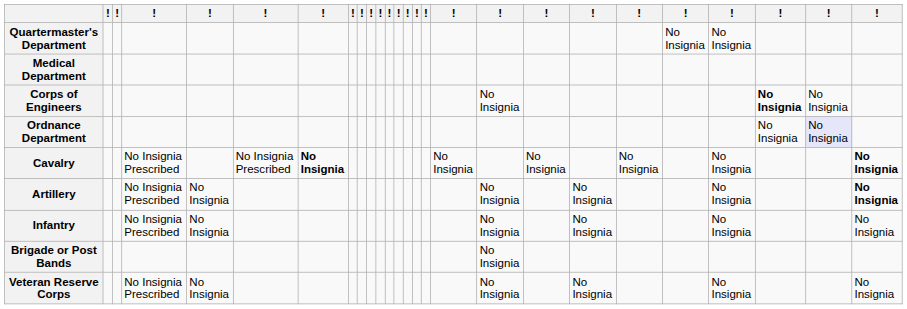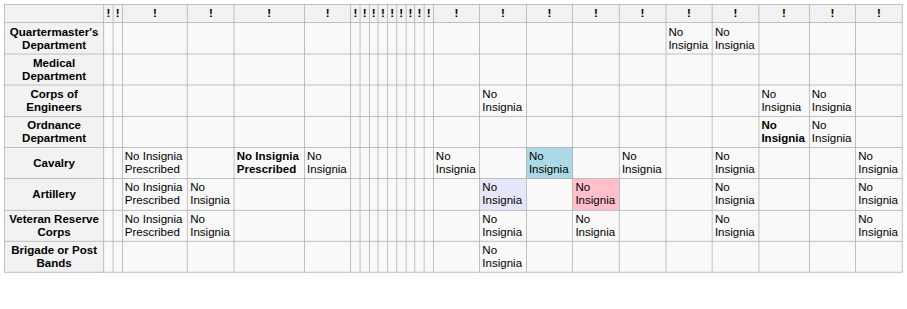 <table class="wikitable">
 <tr>
 <th></th>
 <th>!<small></small></th>
 <th>!<small></small></th>
 <th>!<small></small></th>
 <th>!<small></small></th>
 <th>!<small></small></th>
 <th>!<small></small></th>
 <th>!<small></small></th>
 <th>!<small></small></th>
 <th>!<small></small></th>
 <th>!<small></small></th>
 <th>!<small></small></th>
 <th>!<small></small></th>
 <th>!<small></small></th>
 <th>!<small></small></th>
 <th>!<small></small></th>
 <th>!<small></small></th>
 <th>!<small></small></th>
 <th>!<small></small></th>
 <th>!<small></small></th>
 <th>!<small></small></th>
 <th>!<small></small></th>
 <th>!<small></small></th>
 <th>!<small></small></th>
 <th>!<small></small></th>
 <th>!<small></small></th>
 </tr>
 <tr>
 <th>Quartermaster's Department</th>
 <td></td>
 <td></td>
 <td></td>
 <td></td>
 <td></td>
 <td></td>
 <td></td>
 <td></td>
 <td></td>
 <td></td>
 <td></td>
 <td></td>
 <td></td>
 <td></td>
 <td></td>
 <td></td>
 <td></td>
 <td></td>
 <td></td>
 <td></td>
 <td>No Insignia</td>
 <td>No Insignia</td>
 <td></td>
 <td></td>
 <td></td>
 </tr>
 <tr>
 <th>Medical Department</th>
 <td></td>
 <td></td>
 <td></td>
 <td></td>
 <td></td>
 <td></td>
 <td></td>
 <td></td>
 <td></td>
 <td></td>
 <td></td>
 <td></td>
 <td></td>
 <td></td>
 <td></td>
 <td></td>
 <td></td>
 <td></td>
 <td></td>
 <td></td>
 <td></td>
 <td></td>
 <td></td>
 <td></td>
 <td></td>
 </tr>
 <tr>
 <th>Corps of Engineers</th>
 <td></td>
 <td></td>
 <td></td>
 <td></td>
 <td></td>
 <td></td>
 <td></td>
 <td></td>
 <td></td>
 <td></td>
 <td></td>
 <td></td>
 <td></td>
 <td></td>
 <td></td>
 <td></td>
 <td>No Insignia</td>
 <td></td>
 <td></td>
 <td></td>
 <td></td>
 <td></td>
-<td><strong>No Insignia</strong></td>
+<td>No Insignia</td>
 <td>No Insignia</td>
 <td></td>
 </tr>
 <tr>
 <th>Ordnance Department</th>
 <td></td>
 <td></td>
 <td></td>
 <td></td>
 <td></td>
 <td></td>
 <td></td>
 <td></td>
 <td></td>
 <td></td>
 <td></td>
 <td></td>
 <td></td>
 <td></td>
 <td></td>
 <td></td>
 <td></td>
 <td></td>
 <td></td>
 <td></td>
 <td></td>
 <td></td>
+<td><strong>No Insignia</strong></td>
 <td>No Insignia</td>
-<td style="background: lavender;">No Insignia</td>
 <td></td>
 </tr>
 <tr>
 <th>Cavalry</th>
 <td></td>
 <td></td>
 <td>No Insignia Prescribed</td>
 <td></td>
-<td>No Insignia Prescribed</td>
-<td><strong>No Insignia</strong></td>
+<td><strong>No Insignia Prescribed</strong></td>
+<td>No Insignia</td>
 <td></td>
 <td></td>
 <td></td>
 <td></td>
 <td></td>
 <td></td>
 <td></td>
 <td></td>
 <td></td>
 <td>No Insignia</td>
 <td></td>
-<td>No Insignia</td>
+<td style="background: lightblue;">No Insignia</td>
 <td></td>
 <td>No Insignia</td>
 <td></td>
 <td>No Insignia</td>
 <td></td>
 <td></td>
-<td><strong>No Insignia</strong></td>
+<td>No Insignia</td>
 </tr>
 <tr>
 <th>Artillery</th>
 <td></td>
 <td></td>
 <td>No Insignia Prescribed</td>
 <td>No Insignia</td>
 <td></td>
 <td></td>
 <td></td>
 <td></td>
 <td></td>
 <td></td>
 <td></td>
 <td></td>
 <td></td>
 <td></td>
 <td></td>
 <td></td>
-<td>No Insignia</td>
+<td style="background: lavender;">No Insignia</td>
+<td></td>
+<td style="background: pink;">No Insignia</td>
+<td></td>
 <td></td>
 <td>No Insignia</td>
 <td></td>
 <td></td>
 <td>No Insignia</td>
-<td></td>
-<td></td>
-<td><strong>No Insignia</strong></td>
 </tr>
 <tr>
-<th>Infantry</th>
+<th>Veteran Reserve Corps</th>
 <td></td>
 <td></td>
 <td>No Insignia Prescribed</td>
 <td>No Insignia</td>
 <td></td>
 <td></td>
 <td></td>
 <td></td>
 <td></td>
 <td></td>
 <td></td>
 <td></td>
 <td></td>
 <td></td>
 <td></td>
 <td></td>
 <td>No Insignia</td>
 <td></td>
 <td>No Insignia</td>
 <td></td>
 <td></td>
 <td>No Insignia</td>
 <td></td>
 <td></td>
 <td>No Insignia</td>
 </tr>
 <tr>
 <th>Brigade or Post Bands</th>
 <td></td>
 <td></td>
 <td></td>
 <td></td>
 <td></td>
 <td></td>
 <td></td>
 <td></td>
 <td></td>
 <td></td>
 <td></td>
 <td></td>
 <td></td>
 <td></td>
 <td></td>
 <td></td>
 <td>No Insignia</td>
 <td></td>
 <td></td>
 <td></td>
 <td></td>
 <td></td>
 <td></td>
 <td></td>
 <td></td>
 </tr>
-<tr>
-<th>Veteran Reserve Corps</th>
-<td></td>
-<td></td>
-<td>No Insignia Prescribed</td>
-<td>No Insignia</td>
-<td></td>
-<td></td>
-<td></td>
-<td></td>
-<td></td>
-<td></td>
-<td></td>
-<td></td>
-<td></td>
-<td></td>
-<td></td>
-<td></td>
-<td>No Insignia</td>
-<td></td>
-<td>No Insignia</td>
-<td></td>
-<td></td>
-<td>No Insignia</td>
-<td></td>
-<td></td>
-<td>No Insignia</td>
-</tr>
 </table>
